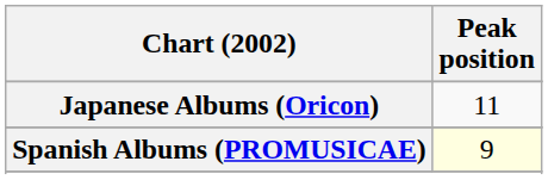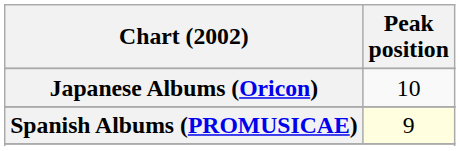 <table class="wikitable sortable plainrowheaders" style="text-align:center">
 <tr>
 <th scope="col">Chart (2002)</th>
 <th scope="col">Peak<br>position</th>
 </tr>
 <tr>
 </tr>
 <tr>
 </tr>
 <tr>
 </tr>
 <tr>
 </tr>
 <tr>
 </tr>
 <tr>
 </tr>
 <tr>
 </tr>
 <tr>
 </tr>
 <tr>
 </tr>
 <tr>
 </tr>
 <tr>
 </tr>
 <tr>
 </tr>
 <tr>
 </tr>
 <tr>
 <th scope="row">Japanese Albums (<a href='#'>Oricon</a>)</th>
-<td>11</td>
+<td>10</td>
 </tr>
 <tr>
 </tr>
 <tr>
 </tr>
 <tr>
 </tr>
 <tr>
 <th scope="row">Spanish Albums (<a href='#'>PROMUSICAE</a>)</th>
 <td style="background: lightyellow;">9</td>
 </tr>
 <tr>
 </tr>
 <tr>
 </tr>
 <tr>
 </tr>
 <tr>
 </tr>
 </table>
